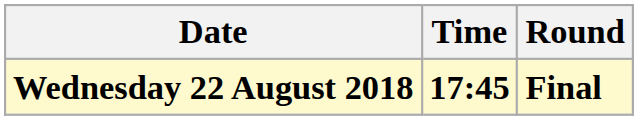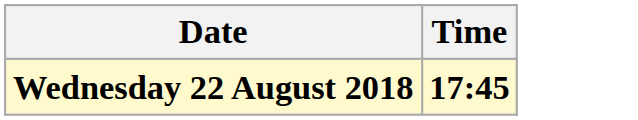 <table class="wikitable">
 <tr>
 <th>Date</th>
 <th>Time</th>
-<th>Round</th>
 </tr>
 <tr>
 <td style=background:lemonchiffon><strong>Wednesday 22 August 2018</strong></td>
 <td style=background:lemonchiffon><strong>17:45</strong></td>
-<td style=background:lemonchiffon><strong>Final</strong></td>
 </tr>
 </table>
